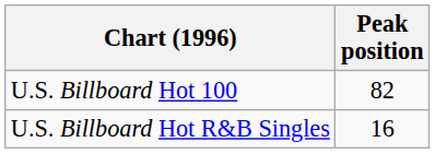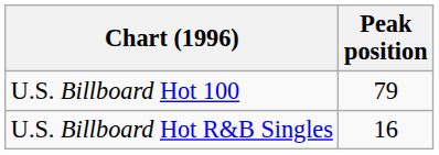 <table class="wikitable sortable">
 <tr>
 <th>Chart (1996)</th>
 <th>Peak<br>position</th>
 </tr>
 <tr>
 <td>U.S. <em>Billboard</em> <a href='#'>Hot 100</a></td>
-<td align="center">82</td>
+<td align="center">79</td>
 </tr>
 <tr>
 <td>U.S. <em>Billboard</em> <a href='#'>Hot R&B Singles</a></td>
 <td align="center">16</td>
 </tr>
 </table>
